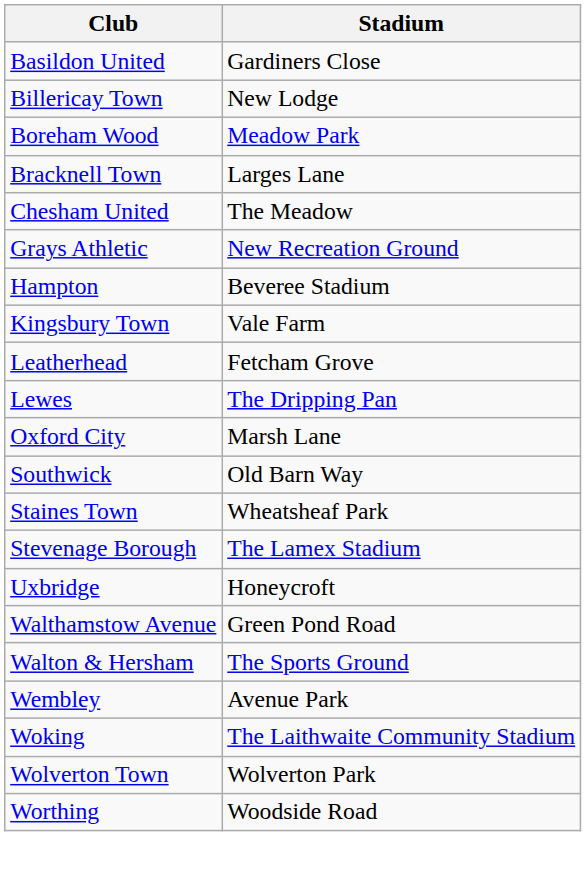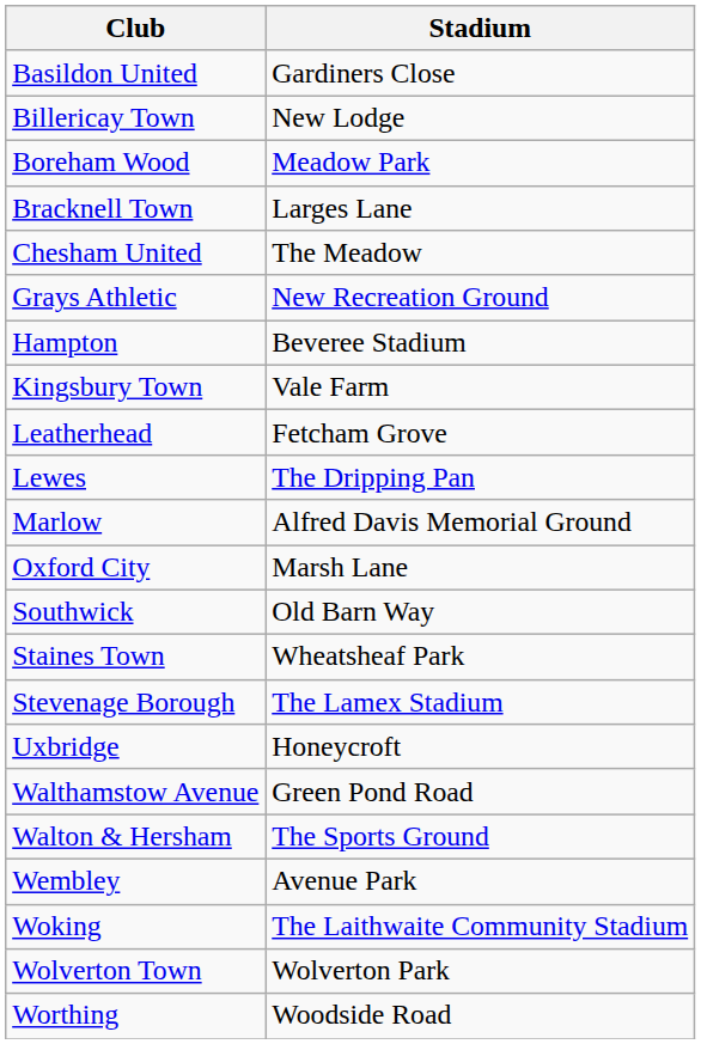 <table class="wikitable sortable">
 <tr>
 <th>Club</th>
 <th>Stadium</th>
 </tr>
 <tr>
 <td><a href='#'>Basildon United</a></td>
 <td>Gardiners Close</td>
 </tr>
 <tr>
 <td><a href='#'>Billericay Town</a></td>
 <td>New Lodge</td>
 </tr>
 <tr>
 <td><a href='#'>Boreham Wood</a></td>
 <td><a href='#'>Meadow Park</a></td>
 </tr>
 <tr>
 <td><a href='#'>Bracknell Town</a></td>
 <td>Larges Lane</td>
 </tr>
 <tr>
 <td><a href='#'>Chesham United</a></td>
 <td>The Meadow</td>
 </tr>
 <tr>
 <td><a href='#'>Grays Athletic</a></td>
 <td><a href='#'>New Recreation Ground</a></td>
 </tr>
 <tr>
 <td><a href='#'>Hampton</a></td>
 <td>Beveree Stadium</td>
 </tr>
 <tr>
 <td><a href='#'>Kingsbury Town</a></td>
 <td>Vale Farm</td>
 </tr>
 <tr>
 <td><a href='#'>Leatherhead</a></td>
 <td>Fetcham Grove</td>
 </tr>
 <tr>
 <td><a href='#'>Lewes</a></td>
 <td><a href='#'>The Dripping Pan</a></td>
 </tr>
 <tr>
+<td><a href='#'>Marlow</a></td>
+<td>Alfred Davis Memorial Ground</td>
+</tr>
+<tr>
 <td><a href='#'>Oxford City</a></td>
 <td>Marsh Lane</td>
 </tr>
 <tr>
 <td><a href='#'>Southwick</a></td>
 <td>Old Barn Way</td>
 </tr>
 <tr>
 <td><a href='#'>Staines Town</a></td>
 <td>Wheatsheaf Park</td>
 </tr>
 <tr>
 <td><a href='#'>Stevenage Borough</a></td>
 <td><a href='#'>The Lamex Stadium</a></td>
 </tr>
 <tr>
 <td><a href='#'>Uxbridge</a></td>
 <td>Honeycroft</td>
 </tr>
 <tr>
 <td><a href='#'>Walthamstow Avenue</a></td>
 <td>Green Pond Road</td>
 </tr>
 <tr>
 <td><a href='#'>Walton & Hersham</a></td>
 <td><a href='#'>The Sports Ground</a></td>
 </tr>
 <tr>
 <td><a href='#'>Wembley</a></td>
 <td>Avenue Park</td>
 </tr>
 <tr>
 <td><a href='#'>Woking</a></td>
 <td><a href='#'>The Laithwaite Community Stadium</a></td>
 </tr>
 <tr>
 <td><a href='#'>Wolverton Town</a></td>
 <td>Wolverton Park</td>
 </tr>
 <tr>
 <td><a href='#'>Worthing</a></td>
 <td>Woodside Road</td>
 </tr>
 </table>
